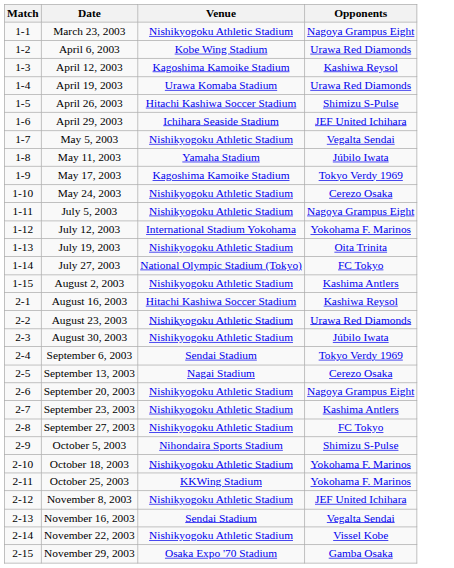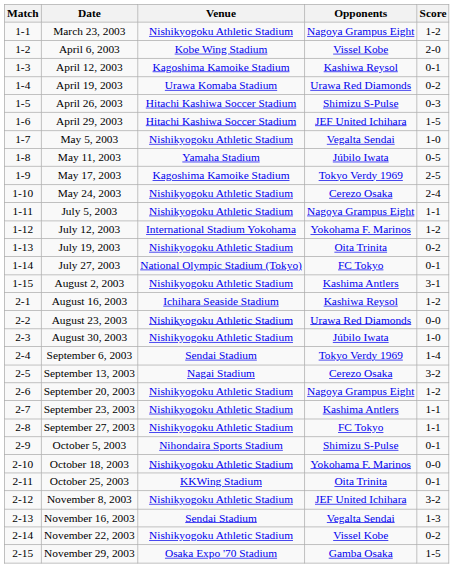 <table class="wikitable" style="text-align:center;">
 <tr>
 <th>Match</th>
 <th>Date</th>
 <th>Venue</th>
 <th>Opponents</th>
+<th>Score</th>
 </tr>
 <tr>
 <td>1-1</td>
 <td>March 23, 2003</td>
 <td><a href='#'>Nishikyogoku Athletic Stadium</a></td>
 <td><a href='#'>Nagoya Grampus Eight</a></td>
+<td>1-2</td>
 </tr>
 <tr>
 <td>1-2</td>
 <td>April 6, 2003</td>
 <td><a href='#'>Kobe Wing Stadium</a></td>
-<td><a href='#'>Urawa Red Diamonds</a></td>
+<td><a href='#'>Vissel Kobe</a></td>
+<td>2-0</td>
 </tr>
 <tr>
 <td>1-3</td>
 <td>April 12, 2003</td>
 <td><a href='#'>Kagoshima Kamoike Stadium</a></td>
 <td><a href='#'>Kashiwa Reysol</a></td>
+<td>0-1</td>
 </tr>
 <tr>
 <td>1-4</td>
 <td>April 19, 2003</td>
 <td><a href='#'>Urawa Komaba Stadium</a></td>
 <td><a href='#'>Urawa Red Diamonds</a></td>
+<td>0-2</td>
 </tr>
 <tr>
 <td>1-5</td>
 <td>April 26, 2003</td>
 <td><a href='#'>Hitachi Kashiwa Soccer Stadium</a></td>
 <td><a href='#'>Shimizu S-Pulse</a></td>
+<td>0-3</td>
 </tr>
 <tr>
 <td>1-6</td>
 <td>April 29, 2003</td>
-<td><a href='#'>Ichihara Seaside Stadium</a></td>
+<td><a href='#'>Hitachi Kashiwa Soccer Stadium</a></td>
 <td><a href='#'>JEF United Ichihara</a></td>
+<td>1-5</td>
 </tr>
 <tr>
 <td>1-7</td>
 <td>May 5, 2003</td>
 <td><a href='#'>Nishikyogoku Athletic Stadium</a></td>
 <td><a href='#'>Vegalta Sendai</a></td>
+<td>1-0</td>
 </tr>
 <tr>
 <td>1-8</td>
 <td>May 11, 2003</td>
 <td><a href='#'>Yamaha Stadium</a></td>
 <td><a href='#'>Júbilo Iwata</a></td>
+<td>0-5</td>
 </tr>
 <tr>
 <td>1-9</td>
 <td>May 17, 2003</td>
 <td><a href='#'>Kagoshima Kamoike Stadium</a></td>
 <td><a href='#'>Tokyo Verdy 1969</a></td>
+<td>2-5</td>
 </tr>
 <tr>
 <td>1-10</td>
 <td>May 24, 2003</td>
 <td><a href='#'>Nishikyogoku Athletic Stadium</a></td>
 <td><a href='#'>Cerezo Osaka</a></td>
+<td>2-4</td>
 </tr>
 <tr>
 <td>1-11</td>
 <td>July 5, 2003</td>
 <td><a href='#'>Nishikyogoku Athletic Stadium</a></td>
 <td><a href='#'>Nagoya Grampus Eight</a></td>
+<td>1-1</td>
 </tr>
 <tr>
 <td>1-12</td>
 <td>July 12, 2003</td>
 <td><a href='#'>International Stadium Yokohama</a></td>
 <td><a href='#'>Yokohama F. Marinos</a></td>
+<td>1-2</td>
 </tr>
 <tr>
 <td>1-13</td>
 <td>July 19, 2003</td>
 <td><a href='#'>Nishikyogoku Athletic Stadium</a></td>
 <td><a href='#'>Oita Trinita</a></td>
+<td>0-2</td>
 </tr>
 <tr>
 <td>1-14</td>
 <td>July 27, 2003</td>
 <td><a href='#'>National Olympic Stadium (Tokyo)</a></td>
 <td><a href='#'>FC Tokyo</a></td>
+<td>0-1</td>
 </tr>
 <tr>
 <td>1-15</td>
 <td>August 2, 2003</td>
 <td><a href='#'>Nishikyogoku Athletic Stadium</a></td>
 <td><a href='#'>Kashima Antlers</a></td>
+<td>3-1</td>
 </tr>
 <tr>
 <td>2-1</td>
 <td>August 16, 2003</td>
-<td><a href='#'>Hitachi Kashiwa Soccer Stadium</a></td>
+<td><a href='#'>Ichihara Seaside Stadium</a></td>
 <td><a href='#'>Kashiwa Reysol</a></td>
+<td>1-2</td>
 </tr>
 <tr>
 <td>2-2</td>
 <td>August 23, 2003</td>
 <td><a href='#'>Nishikyogoku Athletic Stadium</a></td>
 <td><a href='#'>Urawa Red Diamonds</a></td>
+<td>0-0</td>
 </tr>
 <tr>
 <td>2-3</td>
 <td>August 30, 2003</td>
 <td><a href='#'>Nishikyogoku Athletic Stadium</a></td>
 <td><a href='#'>Júbilo Iwata</a></td>
+<td>1-0</td>
 </tr>
 <tr>
 <td>2-4</td>
 <td>September 6, 2003</td>
 <td><a href='#'>Sendai Stadium</a></td>
 <td><a href='#'>Tokyo Verdy 1969</a></td>
+<td>1-4</td>
 </tr>
 <tr>
 <td>2-5</td>
 <td>September 13, 2003</td>
 <td><a href='#'>Nagai Stadium</a></td>
 <td><a href='#'>Cerezo Osaka</a></td>
+<td>3-2</td>
 </tr>
 <tr>
 <td>2-6</td>
 <td>September 20, 2003</td>
 <td><a href='#'>Nishikyogoku Athletic Stadium</a></td>
 <td><a href='#'>Nagoya Grampus Eight</a></td>
+<td>1-2</td>
 </tr>
 <tr>
 <td>2-7</td>
 <td>September 23, 2003</td>
 <td><a href='#'>Nishikyogoku Athletic Stadium</a></td>
 <td><a href='#'>Kashima Antlers</a></td>
+<td>1-1</td>
 </tr>
 <tr>
 <td>2-8</td>
 <td>September 27, 2003</td>
 <td><a href='#'>Nishikyogoku Athletic Stadium</a></td>
 <td><a href='#'>FC Tokyo</a></td>
+<td>1-1</td>
 </tr>
 <tr>
 <td>2-9</td>
 <td>October 5, 2003</td>
 <td><a href='#'>Nihondaira Sports Stadium</a></td>
 <td><a href='#'>Shimizu S-Pulse</a></td>
+<td>0-1</td>
 </tr>
 <tr>
 <td>2-10</td>
 <td>October 18, 2003</td>
 <td><a href='#'>Nishikyogoku Athletic Stadium</a></td>
 <td><a href='#'>Yokohama F. Marinos</a></td>
+<td>0-0</td>
 </tr>
 <tr>
 <td>2-11</td>
 <td>October 25, 2003</td>
 <td><a href='#'>KKWing Stadium</a></td>
-<td><a href='#'>Yokohama F. Marinos</a></td>
+<td><a href='#'>Oita Trinita</a></td>
+<td>0-1</td>
 </tr>
 <tr>
 <td>2-12</td>
 <td>November 8, 2003</td>
 <td><a href='#'>Nishikyogoku Athletic Stadium</a></td>
 <td><a href='#'>JEF United Ichihara</a></td>
+<td>3-2</td>
 </tr>
 <tr>
 <td>2-13</td>
 <td>November 16, 2003</td>
 <td><a href='#'>Sendai Stadium</a></td>
 <td><a href='#'>Vegalta Sendai</a></td>
+<td>1-3</td>
 </tr>
 <tr>
 <td>2-14</td>
 <td>November 22, 2003</td>
 <td><a href='#'>Nishikyogoku Athletic Stadium</a></td>
 <td><a href='#'>Vissel Kobe</a></td>
+<td>0-2</td>
 </tr>
 <tr>
 <td>2-15</td>
 <td>November 29, 2003</td>
 <td><a href='#'>Osaka Expo '70 Stadium</a></td>
 <td><a href='#'>Gamba Osaka</a></td>
+<td>1-5</td>
 </tr>
 </table>
